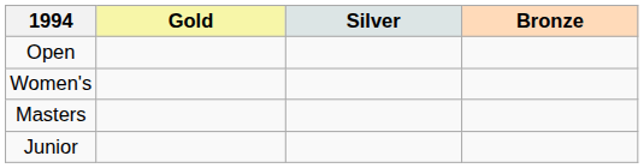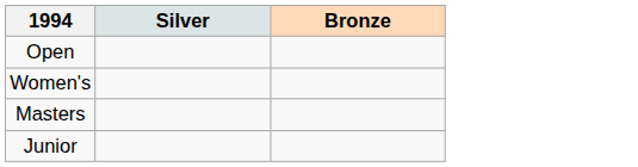 <table class="wikitable sortable">
 <tr bgcolor="#efefef" align="left">
 <th Year>1994</th>
-<th width=145 style="background-color: #F7F6A8;"> Gold</th>
 <th width=135 style="background-color: #DCE5E5;"> Silver</th>
 <th width=135 style="background-color: #FFDAB9;"> Bronze</th>
 </tr>
 <tr>
 <td align="center">Open</td>
 <td></td>
 <td></td>
-<td></td>
 </tr>
 <tr>
 <td align="center">Women's</td>
-<td></td>
 <td></td>
 <td></td>
 </tr>
 <tr>
 <td align="center">Masters</td>
 <td></td>
 <td></td>
-<td></td>
 </tr>
 <tr>
 <td align="center">Junior</td>
 <td></td>
 <td></td>
-<td></td>
 </tr>
 </table>
